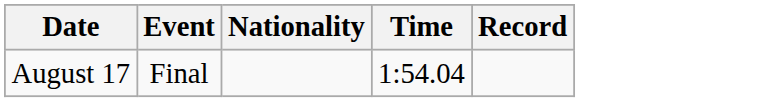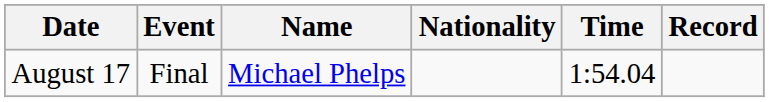 <table class=wikitable style=text-align:center>
 <tr>
 <th>Date</th>
 <th>Event</th>
+<th>Name</th>
 <th>Nationality</th>
 <th>Time</th>
 <th>Record</th>
 </tr>
 <tr>
 <td>August 17</td>
 <td>Final</td>
+<td><a href='#'>Michael Phelps</a></td>
 <td align=left></td>
 <td>1:54.04</td>
 <td></td>
 </tr>
 </table>
